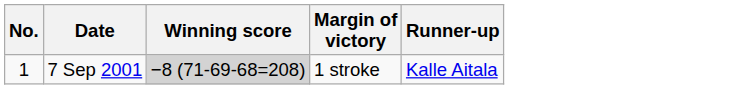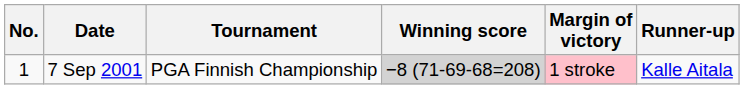 <table class="wikitable" style="font-size:95%;">
 <tr>
 <th>No.</th>
 <th>Date</th>
+<th>Tournament</th>
 <th>Winning score</th>
 <th>Margin of<br>victory</th>
 <th>Runner-up</th>
 </tr>
 <tr>
 <td align=center>1</td>
 <td align=right>7 Sep <a href='#'>2001</a></td>
+<td>PGA Finnish Championship</td>
 <td style="background: lightgrey;">−8 (71-69-68=208)</td>
-<td>1 stroke</td>
+<td style="background: pink;">1 stroke</td>
 <td> <a href='#'>Kalle Aitala</a></td>
 </tr>
 </table>
